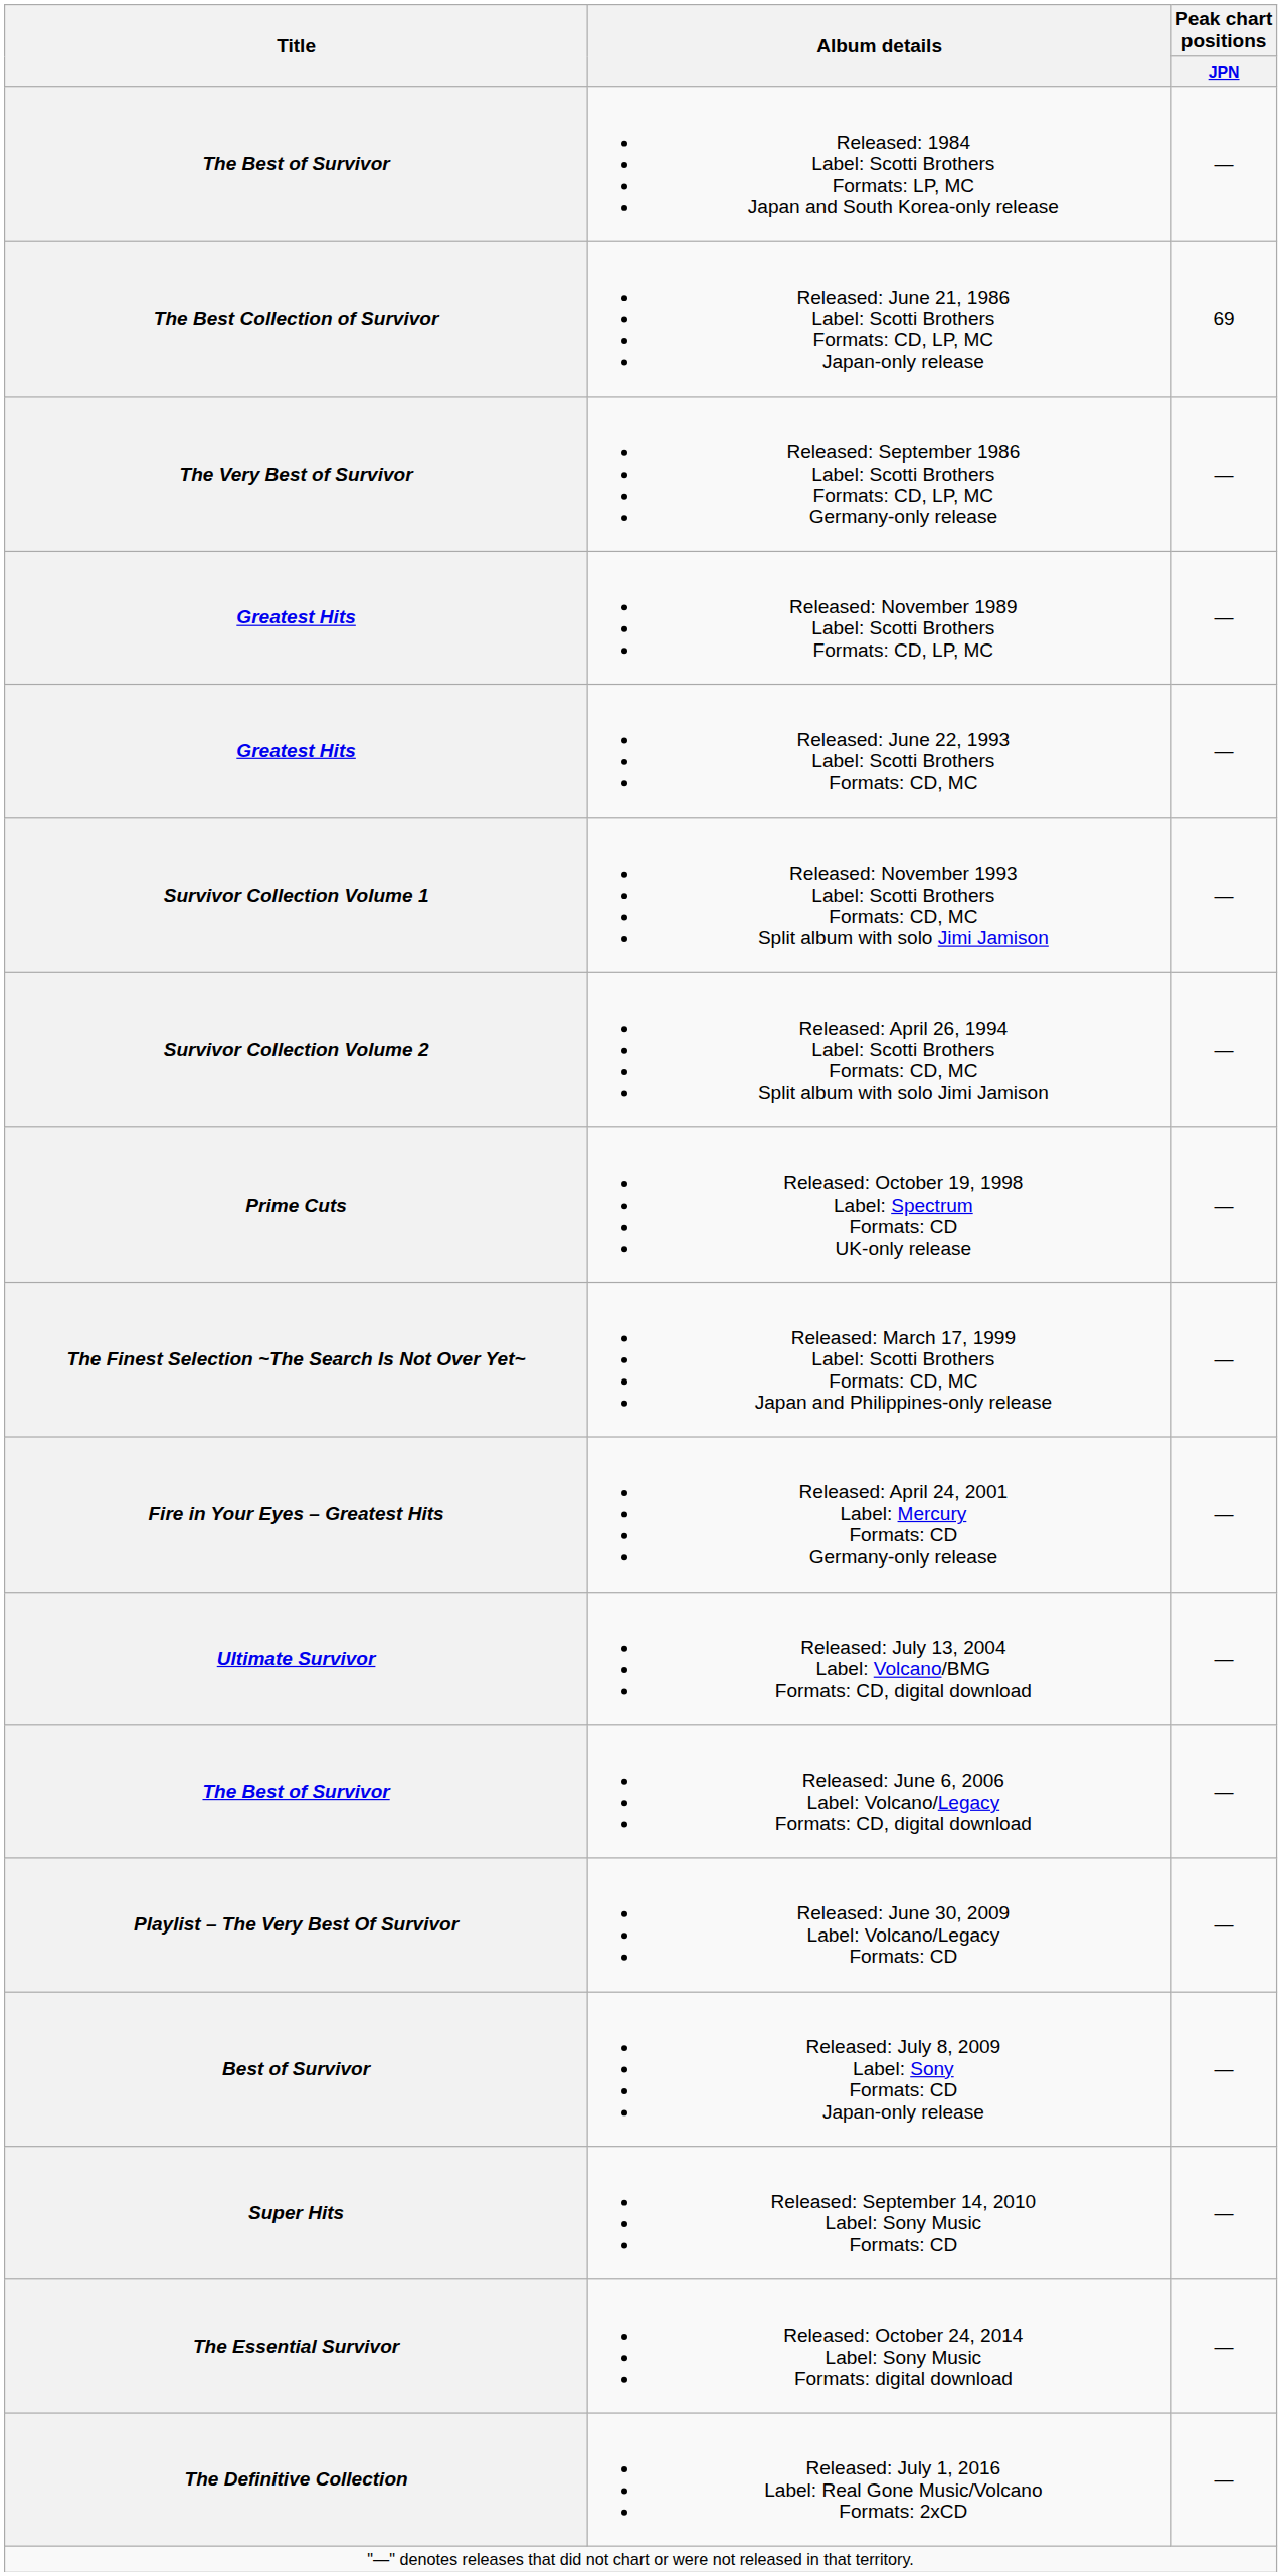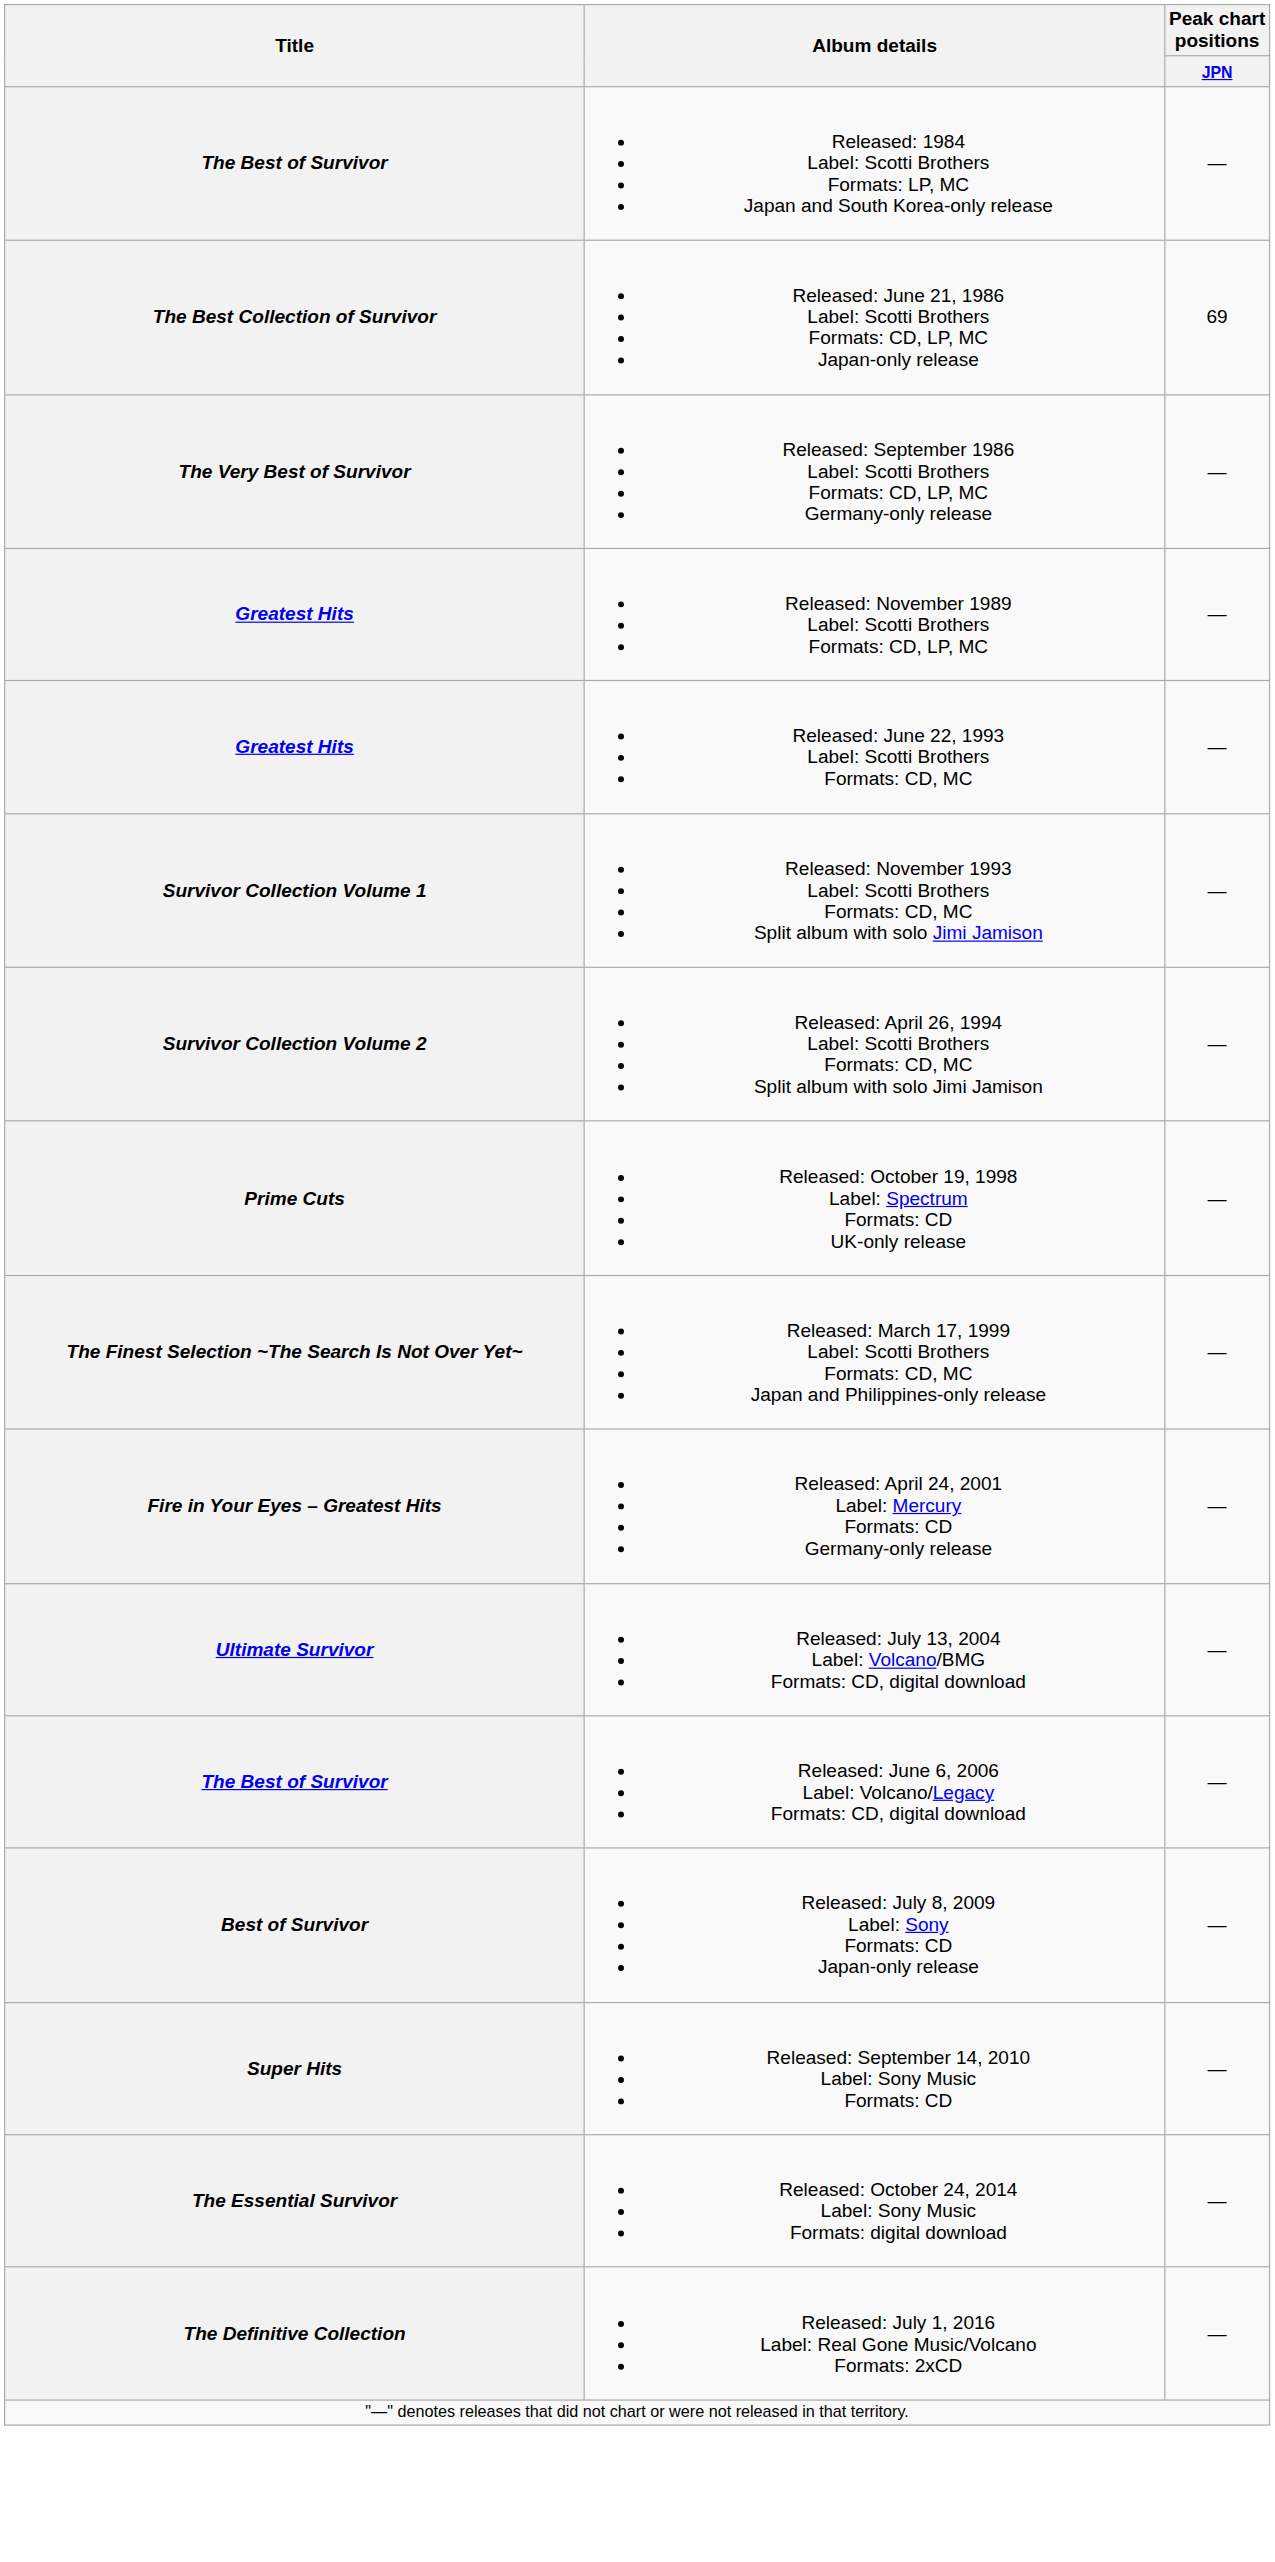 <table class="wikitable plainrowheaders" style="text-align:center;">
 <tr>
 <th rowspan="2" scope="col" style="width:30em;">Title</th>
 <th rowspan="2" scope="col" style="width:30em;">Album details</th>
 <th>Peak chart<br>positions</th>
 </tr>
 <tr>
 <th><small><a href='#'>JPN</a></small><br></th>
 </tr>
 <tr>
 <th scope="row"><em>The Best of Survivor</em></th>
 <td><br><ul><li>Released: 1984</li><li>Label: Scotti Brothers</li><li>Formats: LP, MC</li><li>Japan and South Korea-only release</li></ul></td>
 <td>—</td>
 </tr>
 <tr>
 <th scope="row"><em>The Best Collection of Survivor</em></th>
 <td><br><ul><li>Released: June 21, 1986</li><li>Label: Scotti Brothers</li><li>Formats: CD, LP, MC</li><li>Japan-only release</li></ul></td>
 <td>69</td>
 </tr>
 <tr>
 <th scope="row"><em>The Very Best of Survivor</em></th>
 <td><br><ul><li>Released: September 1986</li><li>Label: Scotti Brothers</li><li>Formats: CD, LP, MC</li><li>Germany-only release</li></ul></td>
 <td>—</td>
 </tr>
 <tr>
 <th scope="row"><em><a href='#'>Greatest Hits</a></em></th>
 <td><br><ul><li>Released: November 1989</li><li>Label: Scotti Brothers</li><li>Formats: CD, LP, MC</li></ul></td>
 <td>—</td>
 </tr>
 <tr>
 <th scope="row"><em><a href='#'>Greatest Hits</a></em></th>
 <td><br><ul><li>Released: June 22, 1993</li><li>Label: Scotti Brothers</li><li>Formats: CD, MC</li></ul></td>
 <td>—</td>
 </tr>
 <tr>
 <th scope="row"><em>Survivor Collection Volume 1</em></th>
 <td><br><ul><li>Released: November 1993</li><li>Label: Scotti Brothers</li><li>Formats: CD, MC</li><li>Split album with solo <a href='#'>Jimi Jamison</a></li></ul></td>
 <td>—</td>
 </tr>
 <tr>
 <th scope="row"><em>Survivor Collection Volume 2</em></th>
 <td><br><ul><li>Released: April 26, 1994</li><li>Label: Scotti Brothers</li><li>Formats: CD, MC</li><li>Split album with solo Jimi Jamison</li></ul></td>
 <td>—</td>
 </tr>
 <tr>
 <th scope="row"><em>Prime Cuts</em></th>
 <td><br><ul><li>Released: October 19, 1998</li><li>Label: <a href='#'>Spectrum</a></li><li>Formats: CD</li><li>UK-only release</li></ul></td>
 <td>—</td>
 </tr>
 <tr>
 <th scope="row"><em>The Finest Selection ~The Search Is Not Over Yet~</em></th>
 <td><br><ul><li>Released: March 17, 1999</li><li>Label: Scotti Brothers</li><li>Formats: CD, MC</li><li>Japan and Philippines-only release</li></ul></td>
 <td>—</td>
 </tr>
 <tr>
 <th scope="row"><em>Fire in Your Eyes – Greatest Hits</em></th>
 <td><br><ul><li>Released: April 24, 2001</li><li>Label: <a href='#'>Mercury</a></li><li>Formats: CD</li><li>Germany-only release</li></ul></td>
 <td>—</td>
 </tr>
 <tr>
 <th scope="row"><em><a href='#'>Ultimate Survivor</a></em></th>
 <td><br><ul><li>Released: July 13, 2004</li><li>Label: <a href='#'>Volcano</a>/BMG</li><li>Formats: CD, digital download</li></ul></td>
 <td>—</td>
 </tr>
 <tr>
 <th scope="row"><em><a href='#'>The Best of Survivor</a></em></th>
 <td><br><ul><li>Released: June 6, 2006</li><li>Label: Volcano/<a href='#'>Legacy</a></li><li>Formats: CD, digital download</li></ul></td>
 <td>—</td>
 </tr>
 <tr>
-<th scope="row"><em>Playlist – The Very Best Of Survivor</em></th>
-<td><br><ul><li>Released: June 30, 2009</li><li>Label: Volcano/Legacy</li><li>Formats: CD</li></ul></td>
-<td>—</td>
-</tr>
-<tr>
 <th scope="row"><em>Best of Survivor</em></th>
 <td><br><ul><li>Released: July 8, 2009</li><li>Label: <a href='#'>Sony</a></li><li>Formats: CD</li><li>Japan-only release</li></ul></td>
 <td>—</td>
 </tr>
 <tr>
 <th scope="row"><em>Super Hits</em></th>
 <td><br><ul><li>Released: September 14, 2010</li><li>Label: Sony Music</li><li>Formats: CD</li></ul></td>
 <td>—</td>
 </tr>
 <tr>
 <th scope="row"><em>The Essential Survivor</em></th>
 <td><br><ul><li>Released: October 24, 2014</li><li>Label: Sony Music</li><li>Formats: digital download</li></ul></td>
 <td>—</td>
 </tr>
 <tr>
 <th scope="row"><em>The Definitive Collection</em></th>
 <td><br><ul><li>Released: July 1, 2016</li><li>Label: Real Gone Music/Volcano</li><li>Formats: 2xCD</li></ul></td>
 <td>—</td>
 </tr>
 <tr>
 <td colspan="3" style="font-size:85%">"—" denotes releases that did not chart or were not released in that territory.</td>
 </tr>
 </table>
